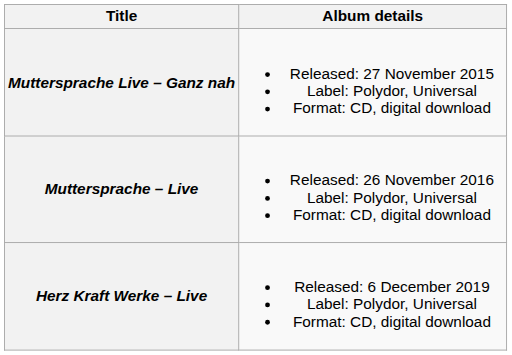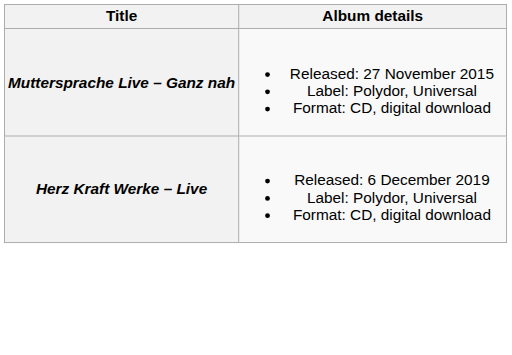 <table class="wikitable plainrowheaders" style="text-align:center;">
 <tr>
 <th scope="col" sstyle="width:15em;">Title</th>
 <th scope="col" style="width:17em;">Album details</th>
 </tr>
 <tr>
 <th scope="row"><em>Muttersprache Live – Ganz nah</em></th>
 <td><br><ul><li>Released: 27 November 2015</li><li>Label: Polydor, Universal</li><li>Format: CD, digital download</li></ul></td>
 </tr>
 <tr>
-<th scope="row"><em>Muttersprache – Live</em></th>
-<td><br><ul><li>Released: 26 November 2016</li><li>Label: Polydor, Universal</li><li>Format: CD, digital download</li></ul></td>
-</tr>
-<tr>
 <th scope="row"><em>Herz Kraft Werke – Live</em></th>
 <td><br><ul><li>Released: 6 December 2019</li><li>Label: Polydor, Universal</li><li>Format: CD, digital download</li></ul></td>
 </tr>
 </table>
